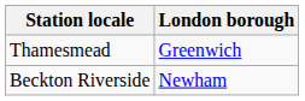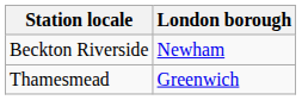 <table class="wikitable">
 <tr>
 <th>Station locale</th>
 <th>London borough</th>
 </tr>
 <tr>
+<td>Beckton Riverside</td>
+<td><a href='#'>Newham</a></td>
+</tr>
+<tr>
 <td>Thamesmead</td>
 <td><a href='#'>Greenwich</a></td>
 </tr>
-<tr>
-<td>Beckton Riverside</td>
-<td><a href='#'>Newham</a></td>
-</tr>
 </table>
